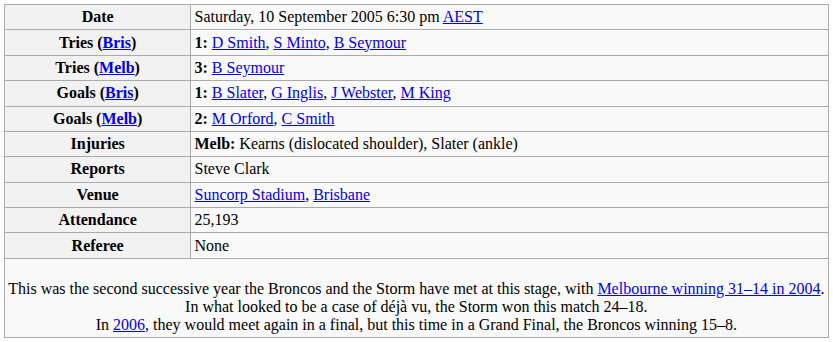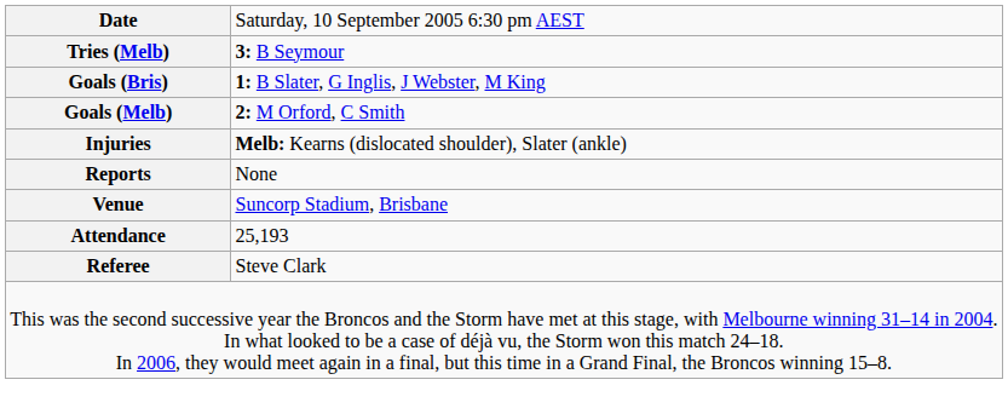 <table class="wikitable">
 <tr>
 <th>Date</th>
 <td>Saturday, 10 September 2005 6:30 pm <a href='#'>AEST</a></td>
-</tr>
-<tr>
-<th>Tries (<a href='#'>Bris</a>)</th>
-<td><strong>1:</strong> <a href='#'>D Smith</a>, <a href='#'>S Minto</a>, <a href='#'>B Seymour</a></td>
 </tr>
 <tr>
 <th>Tries (<a href='#'>Melb</a>)</th>
 <td><strong>3:</strong> <a href='#'>B Seymour</a></td>
 </tr>
 <tr>
 <th>Goals (<a href='#'>Bris</a>)</th>
 <td><strong>1:</strong> <a href='#'>B Slater</a>, <a href='#'>G Inglis</a>, <a href='#'>J Webster</a>, <a href='#'>M King</a></td>
 </tr>
 <tr>
 <th>Goals (<a href='#'>Melb</a>)</th>
 <td><strong>2:</strong> <a href='#'>M Orford</a>, <a href='#'>C Smith</a></td>
 </tr>
 <tr>
 <th>Injuries</th>
 <td><strong>Melb:</strong> Kearns (dislocated shoulder), Slater (ankle)</td>
 </tr>
 <tr>
 <th>Reports</th>
-<td>Steve Clark</td>
+<td>None</td>
 </tr>
 <tr>
 <th>Venue</th>
 <td><a href='#'>Suncorp Stadium</a>, <a href='#'>Brisbane</a></td>
 </tr>
 <tr>
 <th>Attendance</th>
 <td>25,193</td>
 </tr>
 <tr>
 <th>Referee</th>
-<td>None</td>
+<td>Steve Clark</td>
 </tr>
 <tr>
 <td align="center" colspan=2><br>This was the second successive year the Broncos and the Storm have met at this stage, with <a href='#'>Melbourne winning 31–14 in 2004</a>. <br> In what looked to be a case of déjà vu, the Storm won this match 24–18. <br> In <a href='#'>2006</a>, they would meet again in a final, but this time in a Grand Final, the Broncos winning 15–8.</td>
 </tr>
 </table>
